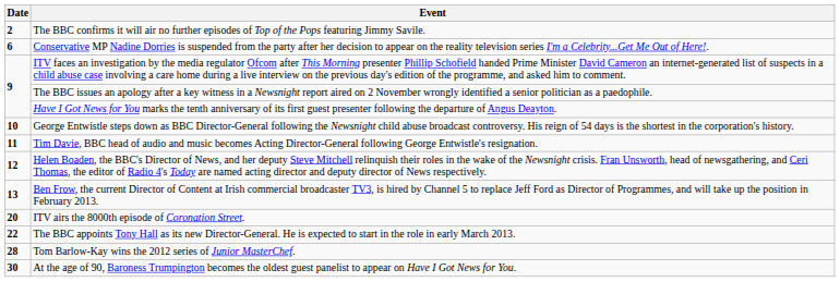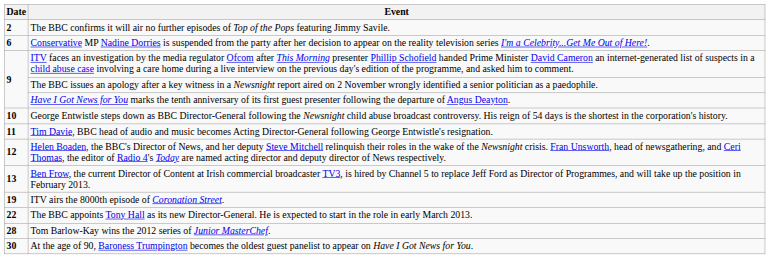 <table class="wikitable">
 <tr>
 <th>Date</th>
 <th>Event</th>
 </tr>
 <tr>
 <td><strong>2</strong></td>
 <td>The BBC confirms it will air no further episodes of <em>Top of the Pops</em> featuring Jimmy Savile.</td>
 </tr>
 <tr>
 <td><strong>6</strong></td>
 <td><a href='#'>Conservative</a> MP <a href='#'>Nadine Dorries</a> is suspended from the party after her decision to appear on the reality television series <em><a href='#'>I'm a Celebrity...Get Me Out of Here!</a></em>.</td>
 </tr>
 <tr>
 <td rowspan=3><strong>9</strong></td>
 <td><a href='#'>ITV</a> faces an investigation by the media regulator <a href='#'>Ofcom</a> after <em><a href='#'>This Morning</a></em> presenter <a href='#'>Phillip Schofield</a> handed Prime Minister <a href='#'>David Cameron</a> an internet-generated list of suspects in a <a href='#'>child abuse case</a> involving a care home during a live interview on the previous day's edition of the programme, and asked him to comment.</td>
 </tr>
 <tr>
 <td>The BBC issues an apology after a key witness in a <em>Newsnight</em> report aired on 2 November wrongly identified a senior politician as a paedophile.</td>
 </tr>
 <tr>
 <td><em><a href='#'>Have I Got News for You</a></em> marks the tenth anniversary of its first guest presenter following the departure of <a href='#'>Angus Deayton</a>.</td>
 </tr>
 <tr>
 <td><strong>10</strong></td>
 <td>George Entwistle steps down as BBC Director-General following the <em>Newsnight</em> child abuse broadcast controversy. His reign of 54 days is the shortest in the corporation's history.</td>
 </tr>
 <tr>
 <td><strong>11</strong></td>
 <td><a href='#'>Tim Davie</a>, BBC head of audio and music becomes Acting Director-General following George Entwistle's resignation.</td>
 </tr>
 <tr>
 <td><strong>12</strong></td>
 <td><a href='#'>Helen Boaden</a>, the BBC's Director of News, and her deputy <a href='#'>Steve Mitchell</a> relinquish their roles in the wake of the <em>Newsnight</em> crisis. <a href='#'>Fran Unsworth</a>, head of newsgathering, and <a href='#'>Ceri Thomas</a>, the editor of <a href='#'>Radio 4</a>'s <em><a href='#'>Today</a></em> are named acting director and deputy director of News respectively.</td>
 </tr>
 <tr>
 <td><strong>13</strong></td>
 <td><a href='#'>Ben Frow</a>, the current Director of Content at Irish commercial broadcaster <a href='#'>TV3</a>, is hired by Channel 5 to replace Jeff Ford as Director of Programmes, and will take up the position in February 2013.</td>
 </tr>
 <tr>
-<td><strong>20</strong></td>
+<td><strong>19</strong></td>
 <td>ITV airs the 8000th episode of <em><a href='#'>Coronation Street</a></em>.</td>
 </tr>
 <tr>
 <td><strong>22</strong></td>
 <td>The BBC appoints <a href='#'>Tony Hall</a> as its new Director-General. He is expected to start in the role in early March 2013.</td>
 </tr>
 <tr>
 <td><strong>28</strong></td>
 <td>Tom Barlow-Kay wins the 2012 series of <em><a href='#'>Junior MasterChef</a></em>.</td>
 </tr>
 <tr>
 <td><strong>30</strong></td>
 <td>At the age of 90, <a href='#'>Baroness Trumpington</a> becomes the oldest guest panelist to appear on <em>Have I Got News for You</em>.</td>
 </tr>
 </table>
